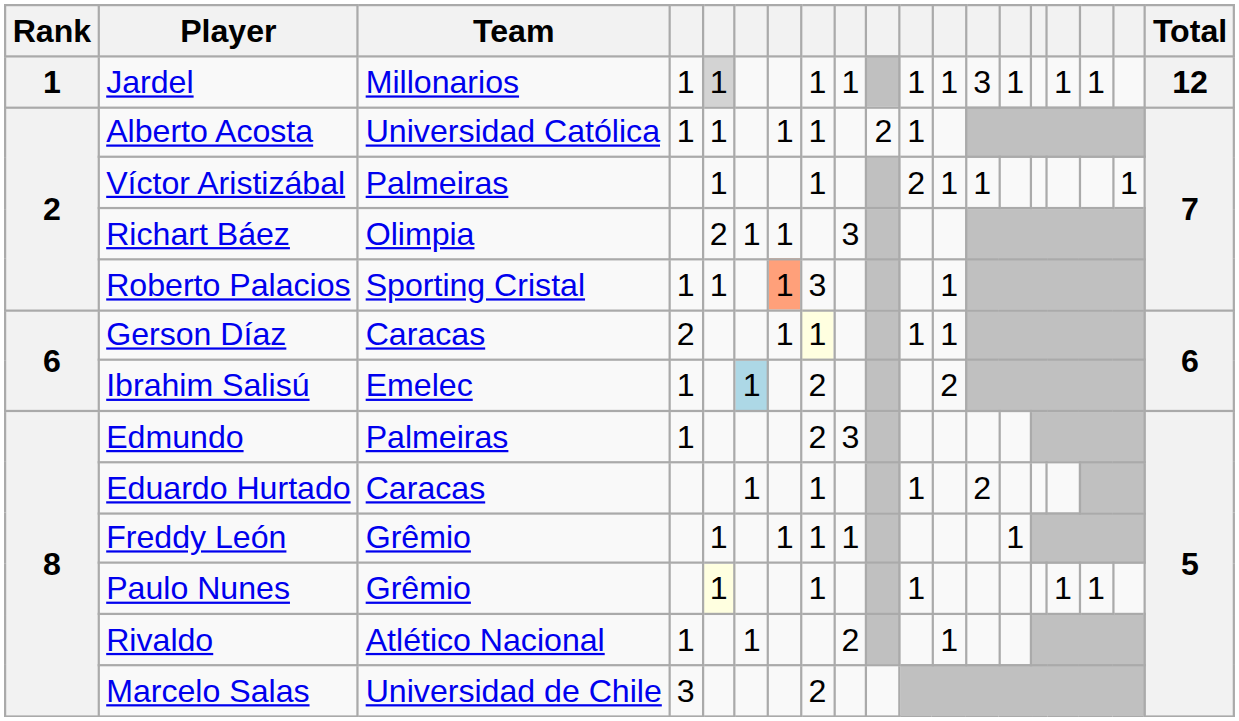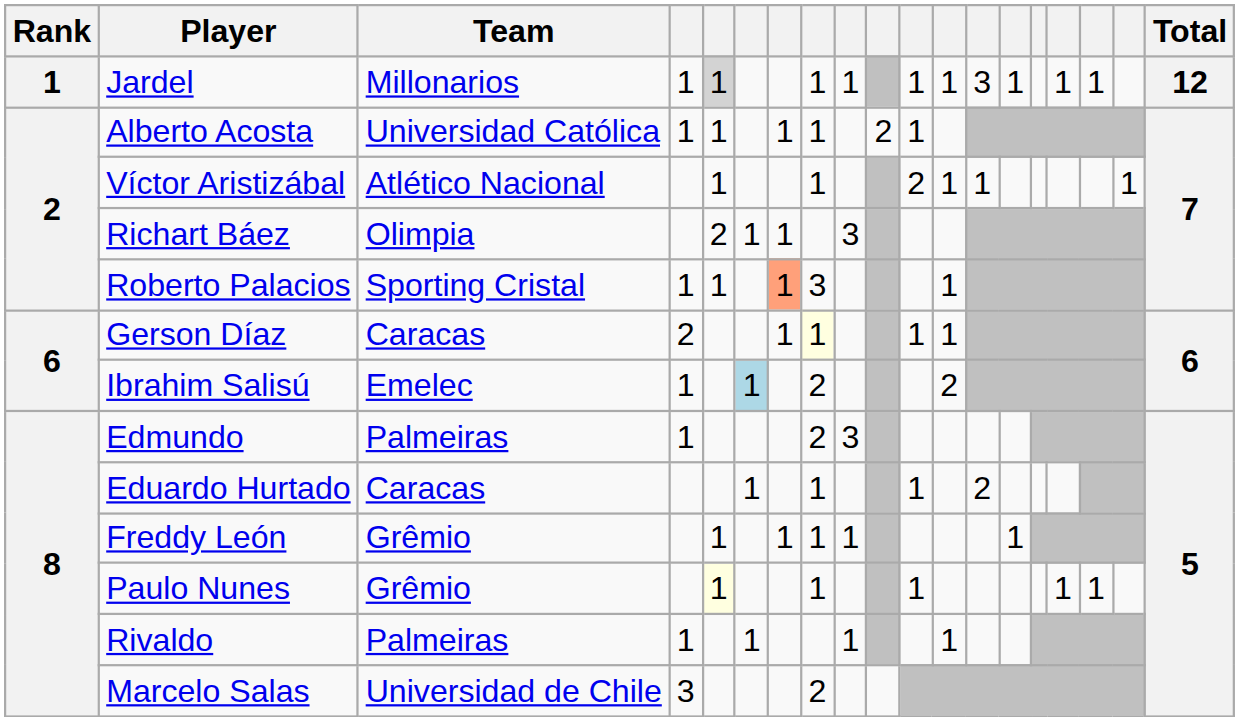 <table class="wikitable" style="text-align:center; font-size:90%">
 <tr>
 <th>Rank</th>
 <th>Player</th>
 <th>Team</th>
 <th></th>
 <th></th>
 <th></th>
 <th></th>
 <th></th>
 <th></th>
 <th></th>
 <th></th>
 <th></th>
 <th></th>
 <th></th>
 <th></th>
 <th></th>
 <th></th>
 <th></th>
 <th>Total</th>
 </tr>
 <tr>
 <th>1</th>
 <td align=left> <a href='#'>Jardel</a></td>
 <td align=left> <a href='#'>Millonarios</a></td>
 <td>1</td>
 <td style="background: lightgrey;">1</td>
 <td></td>
 <td></td>
 <td>1</td>
 <td>1</td>
 <td bgcolor="silver"></td>
 <td>1</td>
 <td>1</td>
 <td>3</td>
 <td>1</td>
 <td></td>
 <td>1</td>
 <td>1</td>
 <td></td>
 <th>12</th>
 </tr>
 <tr>
 <th rowspan=4>2</th>
 <td align=left> <a href='#'>Alberto Acosta</a></td>
 <td align=left> <a href='#'>Universidad Católica</a></td>
 <td>1</td>
 <td>1</td>
 <td></td>
 <td>1</td>
 <td>1</td>
 <td></td>
 <td>2</td>
 <td>1</td>
 <td></td>
 <td bgcolor="silver" colspan=6></td>
 <th rowspan=4>7</th>
 </tr>
 <tr>
 <td align=left> <a href='#'>Víctor Aristizábal</a></td>
-<td align=left> <a href='#'>Palmeiras</a></td>
+<td align=left> <a href='#'>Atlético Nacional</a></td>
 <td></td>
 <td>1</td>
 <td></td>
 <td></td>
 <td>1</td>
 <td></td>
 <td bgcolor="silver"></td>
 <td>2</td>
 <td>1</td>
 <td>1</td>
 <td></td>
 <td></td>
 <td></td>
 <td></td>
 <td>1</td>
 </tr>
 <tr>
 <td align=left> <a href='#'>Richart Báez</a></td>
 <td align=left> <a href='#'>Olimpia</a></td>
 <td></td>
 <td>2</td>
 <td>1</td>
 <td>1</td>
 <td></td>
 <td>3</td>
 <td bgcolor="silver"></td>
 <td></td>
 <td></td>
 <td bgcolor="silver" colspan=6></td>
 </tr>
 <tr>
 <td align=left> <a href='#'>Roberto Palacios</a></td>
 <td align=left> <a href='#'>Sporting Cristal</a></td>
 <td>1</td>
 <td>1</td>
 <td></td>
 <td style="background: lightsalmon;">1</td>
 <td>3</td>
 <td></td>
 <td bgcolor="silver"></td>
 <td></td>
 <td>1</td>
 <td bgcolor="silver" colspan=6></td>
 </tr>
 <tr>
 <th rowspan=2>6</th>
 <td align=left> <a href='#'>Gerson Díaz</a></td>
 <td align=left> <a href='#'>Caracas</a></td>
 <td>2</td>
 <td></td>
 <td></td>
 <td>1</td>
 <td style="background: lightyellow;">1</td>
 <td></td>
 <td bgcolor="silver"></td>
 <td>1</td>
 <td>1</td>
 <td bgcolor="silver" colspan=6></td>
 <th rowspan=2>6</th>
 </tr>
 <tr>
 <td align=left> <a href='#'>Ibrahim Salisú</a></td>
 <td align=left> <a href='#'>Emelec</a></td>
 <td>1</td>
 <td></td>
 <td style="background: lightblue;">1</td>
 <td></td>
 <td>2</td>
 <td></td>
 <td bgcolor="silver"></td>
 <td></td>
 <td>2</td>
 <td bgcolor="silver" colspan=6></td>
 </tr>
 <tr>
 <th rowspan=6>8</th>
 <td align=left> <a href='#'>Edmundo</a></td>
 <td align=left> <a href='#'>Palmeiras</a></td>
 <td>1</td>
 <td></td>
 <td></td>
 <td></td>
 <td>2</td>
 <td>3</td>
 <td bgcolor="silver"></td>
 <td></td>
 <td></td>
 <td></td>
 <td></td>
 <td bgcolor="silver" colspan=4></td>
 <th rowspan=6>5</th>
 </tr>
 <tr>
 <td align=left> <a href='#'>Eduardo Hurtado</a></td>
 <td align=left> <a href='#'>Caracas</a></td>
 <td></td>
 <td></td>
 <td>1</td>
 <td></td>
 <td>1</td>
 <td></td>
 <td bgcolor="silver"></td>
 <td>1</td>
 <td></td>
 <td>2</td>
 <td></td>
 <td></td>
 <td></td>
 <td bgcolor="silver" colspan=2></td>
 </tr>
 <tr>
 <td align=left> <a href='#'>Freddy León</a></td>
 <td align=left> <a href='#'>Grêmio</a></td>
 <td></td>
 <td>1</td>
 <td></td>
 <td>1</td>
 <td>1</td>
 <td>1</td>
 <td bgcolor="silver"></td>
 <td></td>
 <td></td>
 <td></td>
 <td>1</td>
 <td bgcolor="silver" colspan=4></td>
 </tr>
 <tr>
 <td align=left> <a href='#'>Paulo Nunes</a></td>
 <td align=left> <a href='#'>Grêmio</a></td>
 <td></td>
 <td style="background: lightyellow;">1</td>
 <td></td>
 <td></td>
 <td>1</td>
 <td></td>
 <td bgcolor="silver"></td>
 <td>1</td>
 <td></td>
 <td></td>
 <td></td>
 <td></td>
 <td>1</td>
 <td>1</td>
 <td></td>
 </tr>
 <tr>
 <td align=left> <a href='#'>Rivaldo</a></td>
-<td align=left> <a href='#'>Atlético Nacional</a></td>
+<td align=left> <a href='#'>Palmeiras</a></td>
 <td>1</td>
 <td></td>
 <td>1</td>
 <td></td>
 <td></td>
-<td>2</td>
+<td>1</td>
 <td bgcolor="silver"></td>
 <td></td>
 <td>1</td>
 <td></td>
 <td></td>
 <td bgcolor="silver" colspan=4></td>
 </tr>
 <tr>
 <td align=left> <a href='#'>Marcelo Salas</a></td>
 <td align=left> <a href='#'>Universidad de Chile</a></td>
 <td>3</td>
 <td></td>
 <td></td>
 <td></td>
 <td>2</td>
 <td></td>
 <td></td>
 <td bgcolor="silver" colspan=8></td>
 </tr>
 </table>
